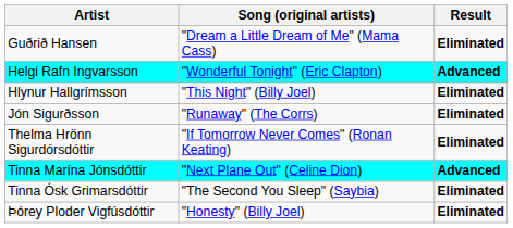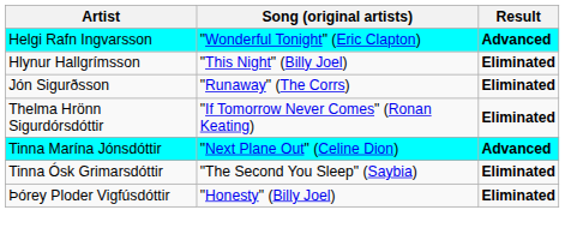 <table class=wikitable>
 <tr>
 <th>Artist</th>
 <th>Song (original artists)</th>
 <th>Result</th>
-</tr>
-<tr>
-<td>Guðrið Hansen</td>
-<td>"<a href='#'>Dream a Little Dream of Me</a>" (<a href='#'>Mama Cass</a>)</td>
-<td><strong>Eliminated</strong></td>
 </tr>
 <tr style="background:cyan;">
 <td>Helgi Rafn Ingvarsson</td>
 <td>"<a href='#'>Wonderful Tonight</a>" (<a href='#'>Eric Clapton</a>)</td>
 <td><strong>Advanced</strong></td>
 </tr>
 <tr>
 <td>Hlynur Hallgrímsson</td>
 <td>"<a href='#'>This Night</a>" (<a href='#'>Billy Joel</a>)</td>
 <td><strong>Eliminated</strong></td>
 </tr>
 <tr>
 <td>Jón Sigurðsson</td>
 <td>"<a href='#'>Runaway</a>" (<a href='#'>The Corrs</a>)</td>
 <td><strong>Eliminated</strong></td>
 </tr>
 <tr>
 <td>Thelma Hrönn Sigurdórsdóttir</td>
 <td>"<a href='#'>If Tomorrow Never Comes</a>" (<a href='#'>Ronan Keating</a>)</td>
 <td><strong>Eliminated</strong></td>
 </tr>
 <tr style="background:cyan;">
 <td>Tinna Marína Jónsdóttir</td>
 <td>"<a href='#'>Next Plane Out</a>" (<a href='#'>Celine Dion</a>)</td>
 <td><strong>Advanced</strong></td>
 </tr>
 <tr>
 <td>Tinna Ósk Grimarsdóttir</td>
 <td>"The Second You Sleep" (<a href='#'>Saybia</a>)</td>
 <td><strong>Eliminated</strong></td>
 </tr>
 <tr>
 <td>Þórey Ploder Vigfúsdóttir</td>
 <td>"<a href='#'>Honesty</a>" (<a href='#'>Billy Joel</a>)</td>
 <td><strong>Eliminated</strong></td>
 </tr>
 </table>
